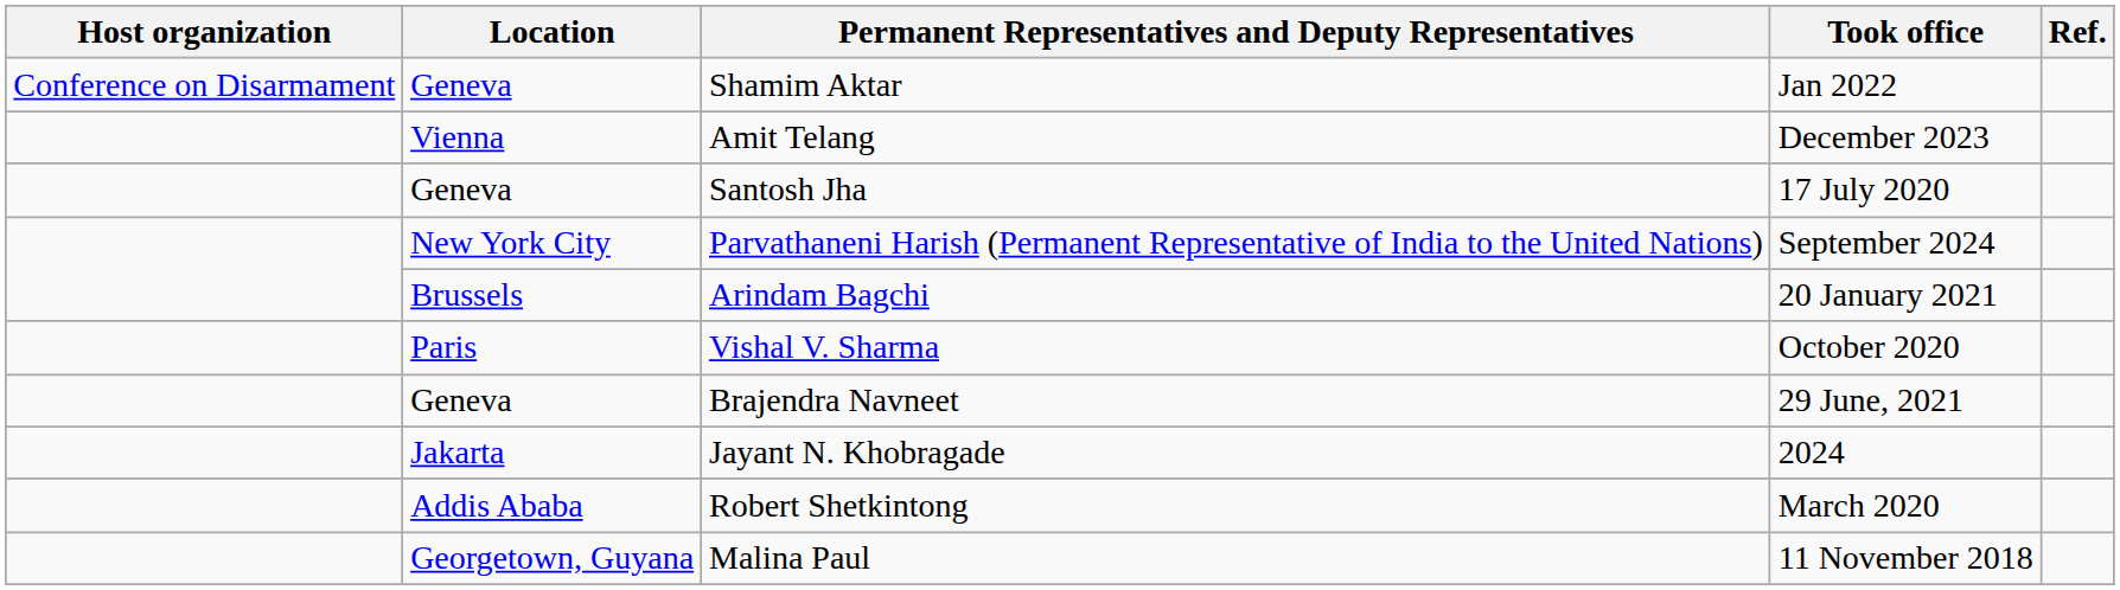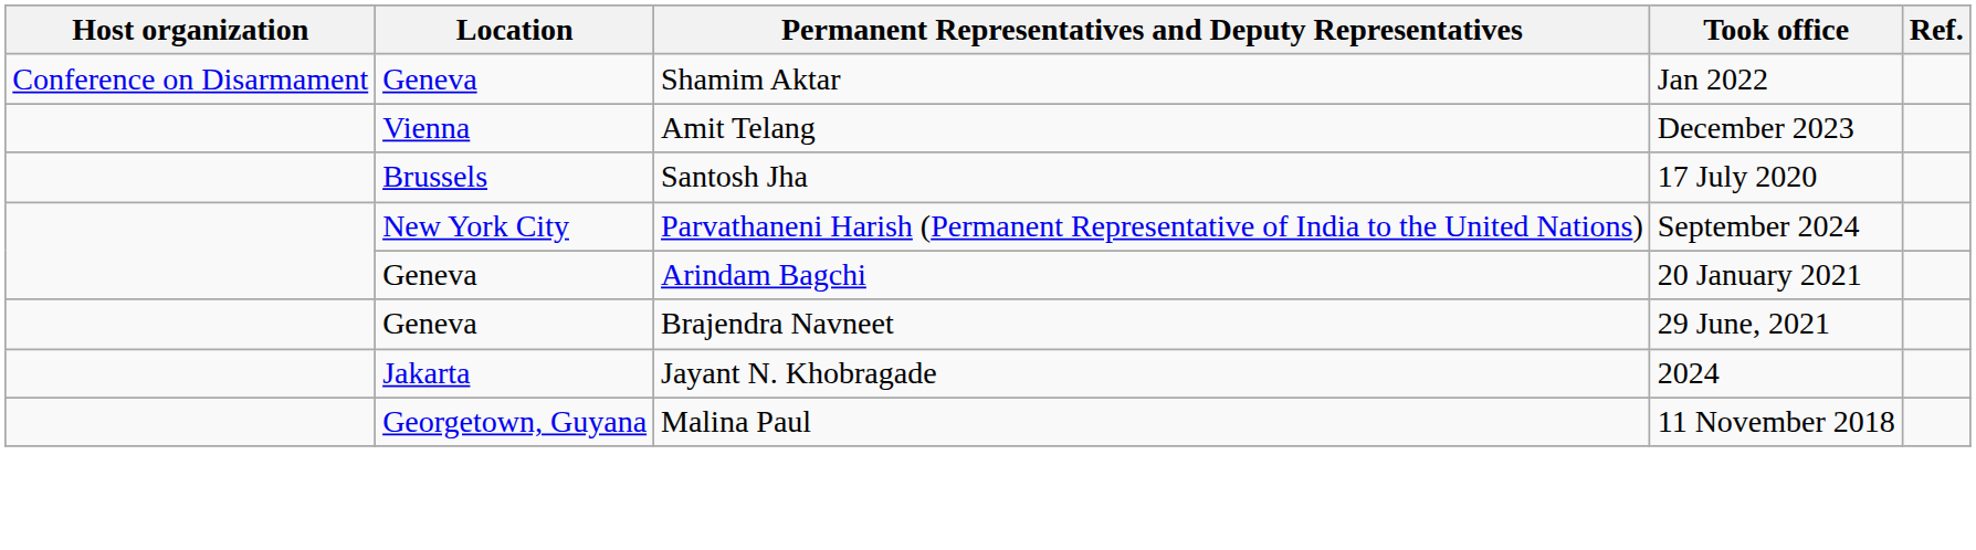 <table class="wikitable">
 <tr>
 <th>Host organization</th>
 <th>Location</th>
 <th>Permanent Representatives and Deputy Representatives</th>
 <th>Took office</th>
 <th>Ref.</th>
 </tr>
 <tr>
 <td><a href='#'>Conference on Disarmament</a></td>
 <td><a href='#'>Geneva</a></td>
 <td>Shamim Aktar</td>
 <td>Jan 2022</td>
 <td></td>
 </tr>
 <tr>
 <td></td>
 <td><a href='#'>Vienna</a></td>
 <td>Amit Telang</td>
 <td>December 2023</td>
 <td></td>
 </tr>
 <tr>
 <td></td>
-<td>Geneva</td>
+<td><a href='#'>Brussels</a></td>
 <td>Santosh Jha</td>
 <td>17 July 2020</td>
 <td></td>
 </tr>
 <tr>
 <td rowspan = "2"></td>
 <td><a href='#'>New York City</a></td>
 <td><a href='#'>Parvathaneni Harish</a> (<a href='#'>Permanent Representative of India to the United Nations</a>)</td>
 <td>September 2024</td>
 <td></td>
 </tr>
 <tr>
-<td><a href='#'>Brussels</a></td>
+<td>Geneva</td>
 <td><a href='#'>Arindam Bagchi</a></td>
 <td>20 January 2021</td>
-<td></td>
-</tr>
-<tr>
-<td></td>
-<td><a href='#'>Paris</a></td>
-<td><a href='#'>Vishal V. Sharma</a></td>
-<td>October 2020</td>
 <td></td>
 </tr>
 <tr>
 <td></td>
 <td>Geneva</td>
 <td>Brajendra Navneet</td>
 <td>29 June, 2021</td>
 <td></td>
 </tr>
 <tr>
 <td></td>
 <td><a href='#'>Jakarta</a></td>
 <td>Jayant N. Khobragade</td>
 <td>2024</td>
 <td></td>
 </tr>
 <tr>
 <td></td>
-<td><a href='#'>Addis Ababa</a></td>
-<td>Robert Shetkintong</td>
-<td>March 2020</td>
-<td></td>
-</tr>
-<tr>
-<td></td>
 <td><a href='#'>Georgetown, Guyana</a></td>
 <td>Malina Paul</td>
 <td>11 November 2018</td>
 <td></td>
 </tr>
 </table>
